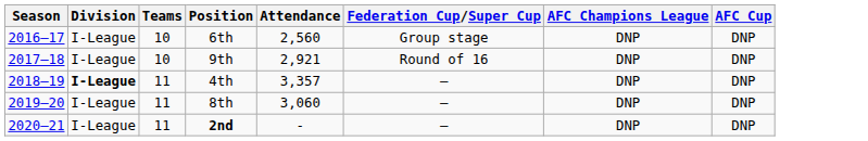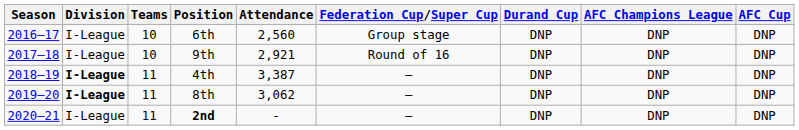 <table class="wikitable" style="text-align:center">
 <tr>
 <th>Season</th>
 <th>Division</th>
 <th>Teams</th>
 <th>Position</th>
 <th>Attendance</th>
 <th><a href='#'>Federation Cup</a><strong>/</strong><a href='#'>Super Cup</a></th>
+<th><a href='#'>Durand Cup</a></th>
 <th colspan=1><a href='#'>AFC Champions League</a></th>
 <th colspan=1><a href='#'>AFC Cup</a></th>
 </tr>
 <tr>
 <td align=center><a href='#'>2016–17</a></td>
 <td align=center>I-League</td>
 <td align=center>10</td>
 <td align=center>6th</td>
 <td align=center>2,560</td>
 <td align=center>Group stage</td>
 <td align=center>DNP</td>
 <td align=center>DNP</td>
+<td align=center>DNP</td>
 </tr>
 <tr>
 <td align=center><a href='#'>2017–18</a></td>
 <td align=center>I-League</td>
 <td align=center>10</td>
 <td align=center>9th</td>
 <td align=center>2,921</td>
 <td align=center>Round of 16</td>
 <td align=center>DNP</td>
 <td align=center>DNP</td>
+<td align=center>DNP</td>
 </tr>
 <tr>
 <td align=center><a href='#'>2018–19</a></td>
 <td align=center><strong>I-League</strong></td>
 <td align=center>11</td>
 <td align=center>4th</td>
-<td align=center>3,357</td>
+<td align=center>3,387</td>
 <td align=center>–</td>
+<td align=center>DNP</td>
 <td align=center>DNP</td>
 <td align=center>DNP</td>
 </tr>
 <tr>
 <td align=center><a href='#'>2019–20</a></td>
-<td align=center>I-League</td>
+<td align=center><strong>I-League</strong></td>
 <td align=center>11</td>
 <td align=center>8th</td>
-<td align=center>3,060</td>
+<td align=center>3,062</td>
 <td align=center>–</td>
+<td align=center>DNP</td>
 <td align=center>DNP</td>
 <td align=center>DNP</td>
 </tr>
 <tr>
 <td align=center><a href='#'>2020–21</a></td>
 <td align=center>I-League</td>
 <td align=center>11</td>
 <td align=center><strong>2nd</strong></td>
 <td align=center>-</td>
 <td align=center>–</td>
 <td align=center>DNP</td>
 <td align=center>DNP</td>
+<td align=center>DNP</td>
 </tr>
 </table>
